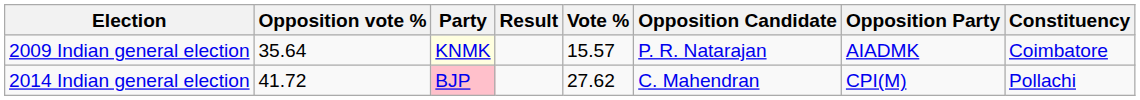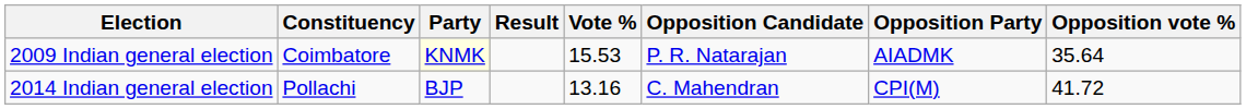 <table class="sortable wikitable"style="font-size: 95%">
 <tr>
 <th>Election</th>
-<th>Opposition vote %</th>
+<th>Constituency</th>
 <th>Party</th>
 <th>Result</th>
 <th>Vote %</th>
 <th>Opposition Candidate</th>
 <th>Opposition Party</th>
-<th>Constituency</th>
+<th>Opposition vote %</th>
 </tr>
 <tr>
 <td><a href='#'>2009 Indian general election</a></td>
-<td>35.64</td>
+<td><a href='#'>Coimbatore</a></td>
 <td style="background: lightyellow;"><a href='#'>KNMK</a></td>
 <td></td>
-<td>15.57</td>
+<td>15.53</td>
 <td><a href='#'>P. R. Natarajan</a></td>
 <td><a href='#'>AIADMK</a></td>
-<td><a href='#'>Coimbatore</a></td>
+<td>35.64</td>
 </tr>
 <tr>
 <td><a href='#'>2014 Indian general election</a></td>
-<td>41.72</td>
-<td style="background: pink;"><a href='#'>BJP</a></td>
+<td><a href='#'>Pollachi</a></td>
+<td><a href='#'>BJP</a></td>
 <td></td>
-<td>27.62</td>
+<td>13.16</td>
 <td><a href='#'>C. Mahendran</a></td>
 <td><a href='#'>CPI(M)</a></td>
-<td><a href='#'>Pollachi</a></td>
+<td>41.72</td>
 </tr>
 </table>
